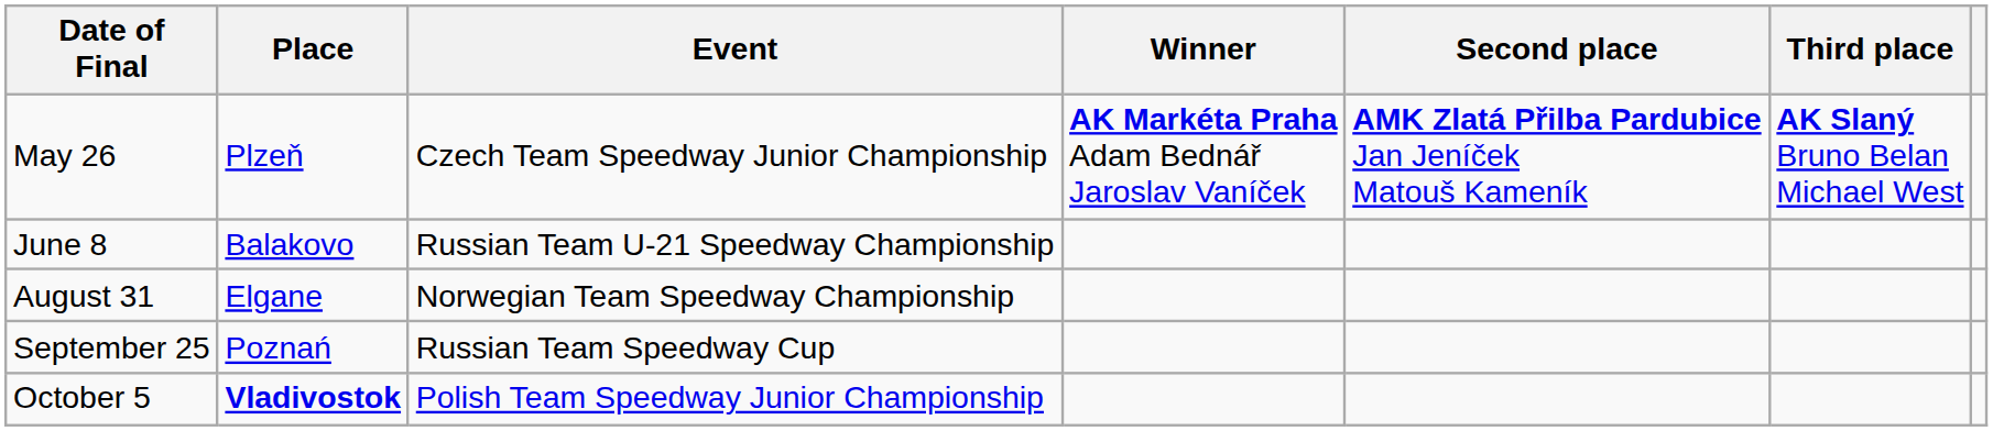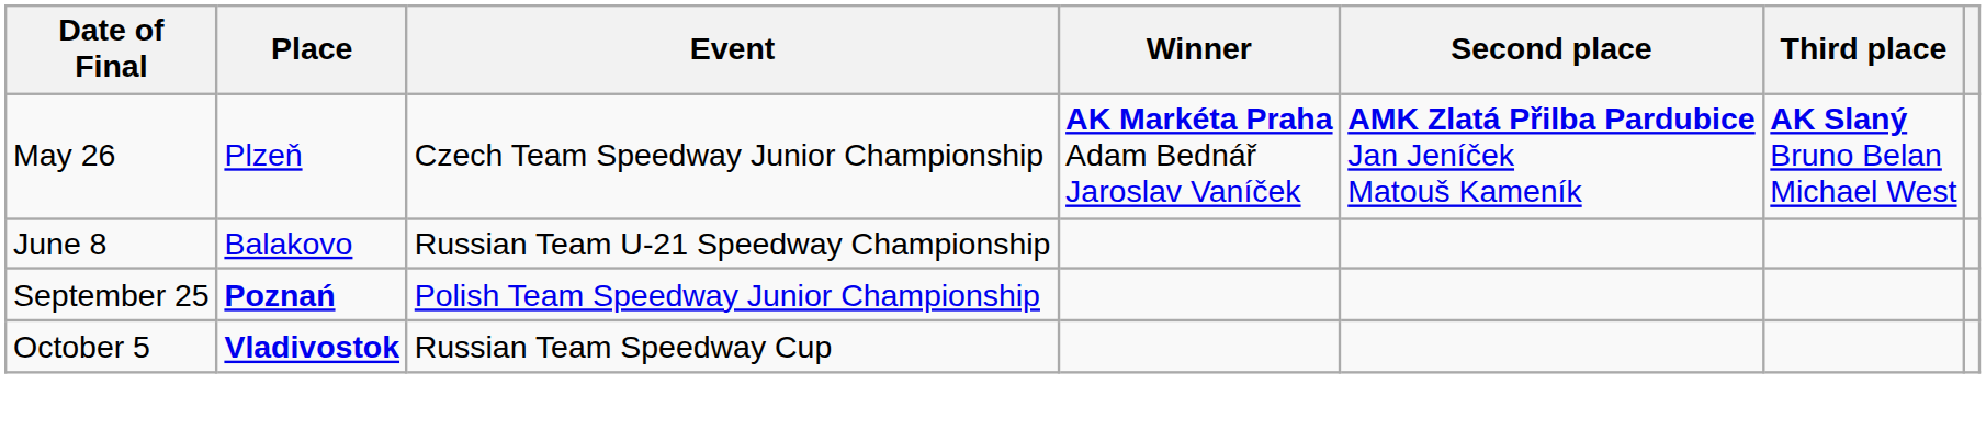 <table class=wikitable style="font-size:12px">
 <tr>
 <th>Date of<br>Final</th>
 <th>Place</th>
 <th>Event</th>
 <th>Winner</th>
 <th>Second place</th>
 <th>Third place</th>
 <th></th>
 </tr>
 <tr>
 <td>May 26</td>
 <td> <a href='#'>Plzeň</a></td>
 <td>Czech Team Speedway Junior Championship</td>
 <td><strong><a href='#'>AK Markéta Praha</a></strong> <br> Adam Bednář<br> <a href='#'>Jaroslav Vaníček</a></td>
 <td><strong><a href='#'>AMK Zlatá Přilba Pardubice</a></strong> <br> <a href='#'>Jan Jeníček</a><br> <a href='#'>Matouš Kameník</a></td>
 <td><strong><a href='#'>AK Slaný</a></strong> <br> <a href='#'>Bruno Belan</a><br> <a href='#'>Michael West</a></td>
 <td></td>
 </tr>
 <tr>
 <td>June 8</td>
 <td> <a href='#'>Balakovo</a></td>
 <td>Russian Team U-21 Speedway Championship</td>
 <td></td>
 <td></td>
 <td></td>
 <td></td>
 </tr>
 <tr>
-<td>August 31</td>
-<td> <a href='#'>Elgane</a></td>
-<td>Norwegian Team Speedway Championship</td>
-<td></td>
-<td></td>
-<td></td>
-<td></td>
-</tr>
-<tr>
 <td>September 25</td>
-<td> <a href='#'>Poznań</a></td>
-<td>Russian Team Speedway Cup</td>
+<td><strong> <a href='#'>Poznań</a></strong></td>
+<td><a href='#'>Polish Team Speedway Junior Championship</a></td>
 <td></td>
 <td></td>
 <td></td>
 <td></td>
 </tr>
 <tr>
 <td>October 5</td>
 <td><strong> <a href='#'>Vladivostok</a></strong></td>
-<td><a href='#'>Polish Team Speedway Junior Championship</a></td>
+<td>Russian Team Speedway Cup</td>
 <td></td>
 <td></td>
 <td></td>
 <td></td>
 </tr>
 </table>
